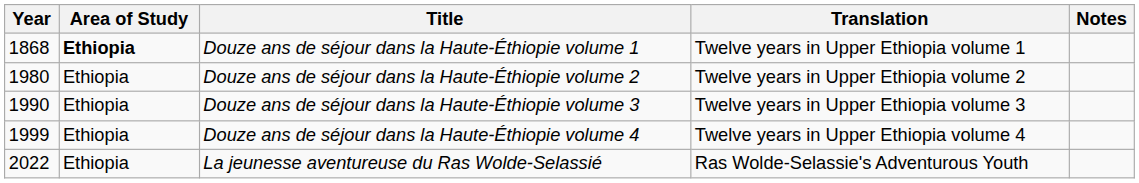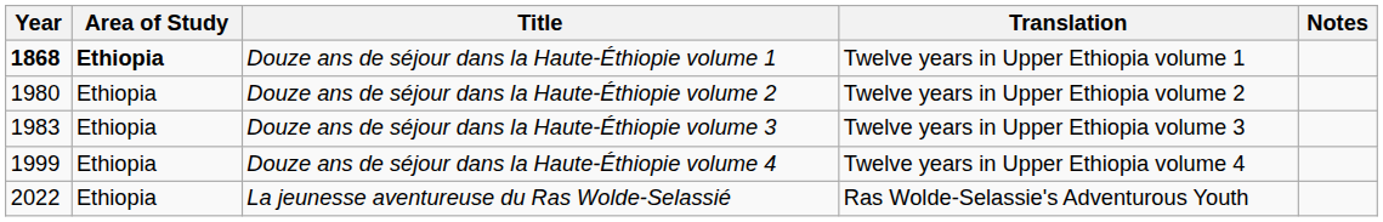 <table class="wikitable sortable mw-collapsible mw-collapsed" style="width: 50%">
 <tr>
 <th>Year</th>
 <th>Area of Study</th>
 <th>Title</th>
 <th>Translation</th>
 <th>Notes</th>
 </tr>
 <tr>
-<td>1868</td>
+<td><strong>1868</strong></td>
 <td><strong>Ethiopia</strong></td>
 <td><em>Douze ans de séjour dans la Haute-Éthiopie volume 1</em></td>
 <td>Twelve years in Upper Ethiopia volume 1</td>
 <td></td>
 </tr>
 <tr>
 <td>1980</td>
 <td>Ethiopia</td>
 <td><em>Douze ans de séjour dans la Haute-Éthiopie volume 2</em></td>
 <td>Twelve years in Upper Ethiopia volume 2</td>
 <td></td>
 </tr>
 <tr>
-<td>1990</td>
+<td>1983</td>
 <td>Ethiopia</td>
 <td><em>Douze ans de séjour dans la Haute-Éthiopie volume 3</em></td>
 <td>Twelve years in Upper Ethiopia volume 3</td>
 <td></td>
 </tr>
 <tr>
 <td>1999</td>
 <td>Ethiopia</td>
 <td><em>Douze ans de séjour dans la Haute-Éthiopie volume 4</em></td>
 <td>Twelve years in Upper Ethiopia volume 4</td>
 <td></td>
 </tr>
 <tr>
 <td>2022</td>
 <td>Ethiopia</td>
 <td><em>La jeunesse aventureuse du Ras Wolde-Selassié</em></td>
 <td>Ras Wolde-Selassie's Adventurous Youth</td>
 <td></td>
 </tr>
 </table>
